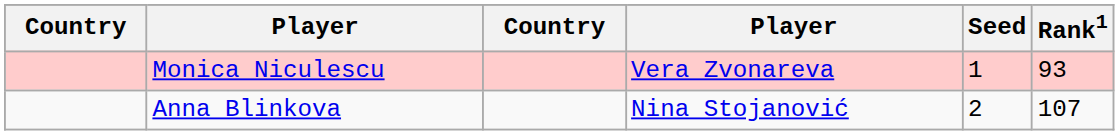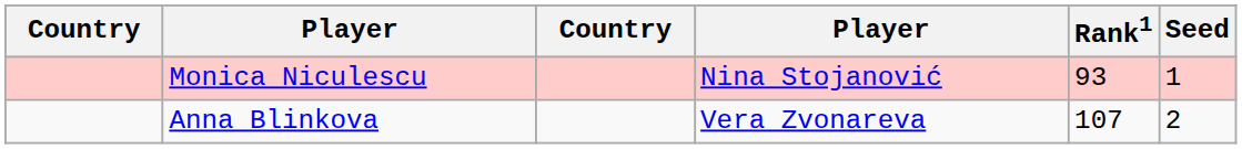 <table class="sortable wikitable">
 <tr>
 <th width="70">Country</th>
 <th width="175">Player</th>
 <th width="70">Country</th>
 <th width="175">Player</th>
+<th>Rank<sup>1</sup></th>
 <th>Seed</th>
-<th>Rank<sup>1</sup></th>
 </tr>
 <tr style="background:#fcc;">
 <td></td>
 <td><a href='#'>Monica Niculescu</a></td>
 <td></td>
-<td><a href='#'>Vera Zvonareva</a></td>
+<td><a href='#'>Nina Stojanović</a></td>
+<td>93</td>
 <td>1</td>
-<td>93</td>
 </tr>
 <tr>
 <td></td>
 <td><a href='#'>Anna Blinkova</a></td>
 <td></td>
-<td><a href='#'>Nina Stojanović</a></td>
+<td><a href='#'>Vera Zvonareva</a></td>
+<td>107</td>
 <td>2</td>
-<td>107</td>
 </tr>
 </table>
